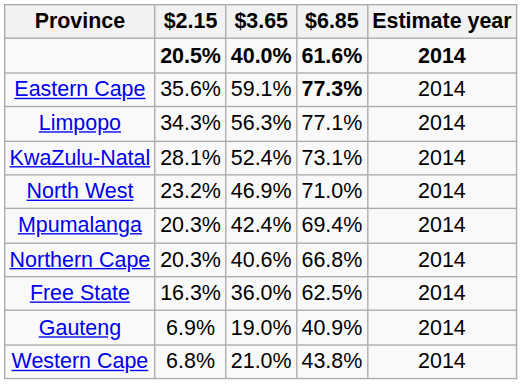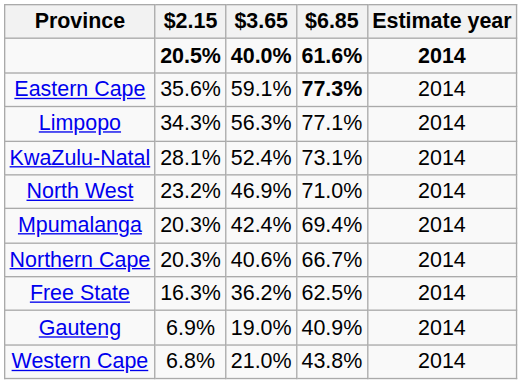 <table class="wikitable sortable static-row-numbers col1left" style="text-align:center;">
 <tr>
 <th data-sort-type="text">Province</th>
 <th data-sort-type="number">$2.15</th>
 <th data-sort-type="number">$3.65</th>
 <th data-sort-type="number">$6.85</th>
 <th data-sort-type="number">Estimate year</th>
 </tr>
 <tr class="sorttop static-row-header" style="font-weight: bold;">
 <td></td>
 <td>20.5%</td>
 <td>40.0%</td>
 <td>61.6%</td>
 <td>2014</td>
 </tr>
 <tr>
 <td><a href='#'>Eastern Cape</a></td>
 <td>35.6%</td>
 <td>59.1%</td>
 <td><strong>77.3%</strong></td>
 <td>2014</td>
 </tr>
 <tr>
 <td><a href='#'>Limpopo</a></td>
 <td>34.3%</td>
 <td>56.3%</td>
 <td>77.1%</td>
 <td>2014</td>
 </tr>
 <tr>
 <td><a href='#'>KwaZulu-Natal</a></td>
 <td>28.1%</td>
 <td>52.4%</td>
 <td>73.1%</td>
 <td>2014</td>
 </tr>
 <tr>
 <td><a href='#'>North West</a></td>
 <td>23.2%</td>
 <td>46.9%</td>
 <td>71.0%</td>
 <td>2014</td>
 </tr>
 <tr>
 <td><a href='#'>Mpumalanga</a></td>
 <td>20.3%</td>
 <td>42.4%</td>
 <td>69.4%</td>
 <td>2014</td>
 </tr>
 <tr>
 <td><a href='#'>Northern Cape</a></td>
 <td>20.3%</td>
 <td>40.6%</td>
-<td>66.8%</td>
+<td>66.7%</td>
 <td>2014</td>
 </tr>
 <tr>
 <td><a href='#'>Free State</a></td>
 <td>16.3%</td>
-<td>36.0%</td>
+<td>36.2%</td>
 <td>62.5%</td>
 <td>2014</td>
 </tr>
 <tr>
 <td><a href='#'>Gauteng</a></td>
 <td>6.9%</td>
 <td>19.0%</td>
 <td>40.9%</td>
 <td>2014</td>
 </tr>
 <tr>
 <td><a href='#'>Western Cape</a></td>
 <td>6.8%</td>
 <td>21.0%</td>
 <td>43.8%</td>
 <td>2014</td>
 </tr>
 </table>
